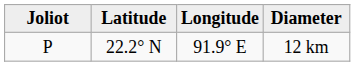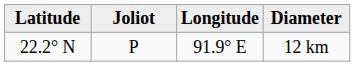 <table class="wikitable">
 <tr>
+<th width="25%" style="background:#eeeeee;">Latitude</th>
 <th width="25%" style="background:#eeeeee;">Joliot</th>
-<th width="25%" style="background:#eeeeee;">Latitude</th>
 <th width="25%" style="background:#eeeeee;">Longitude</th>
 <th width="25%" style="background:#eeeeee;">Diameter</th>
 </tr>
 <tr>
+<td align="center">22.2° N</td>
 <td align="center">P</td>
-<td align="center">22.2° N</td>
 <td align="center">91.9° E</td>
 <td align="center">12 km</td>
 </tr>
 </table>
